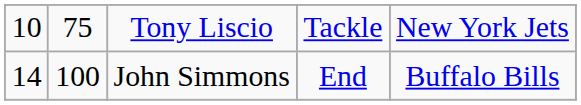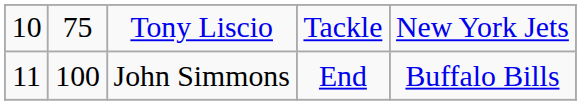 <table class="wikitable" style="text-align:center">
 <tr>
 <td>10</td>
 <td>75</td>
 <td><a href='#'>Tony Liscio</a></td>
 <td><a href='#'>Tackle</a></td>
 <td><a href='#'>New York Jets</a></td>
 </tr>
 <tr>
-<td>14</td>
+<td>11</td>
 <td>100</td>
 <td>John Simmons</td>
 <td><a href='#'>End</a></td>
 <td><a href='#'>Buffalo Bills</a></td>
 </tr>
 </table>
